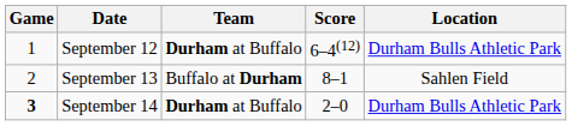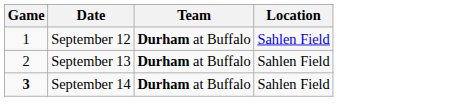 <table class="wikitable" style="text-align:center">
 <tr>
 <th>Game</th>
 <th>Date</th>
 <th>Team</th>
-<th>Score</th>
 <th>Location</th>
 </tr>
 <tr>
 <td>1</td>
 <td>September 12</td>
 <td><strong>Durham</strong> at Buffalo</td>
-<td>6–4<sup>(12)</sup></td>
-<td><a href='#'>Durham Bulls Athletic Park</a></td>
+<td><a href='#'>Sahlen Field</a></td>
 </tr>
 <tr>
 <td>2</td>
 <td>September 13</td>
-<td>Buffalo at <strong>Durham</strong></td>
-<td>8–1</td>
+<td><strong>Durham</strong> at Buffalo</td>
 <td>Sahlen Field</td>
 </tr>
 <tr>
 <td><strong>3</strong></td>
 <td>September 14</td>
 <td><strong>Durham</strong> at Buffalo</td>
-<td>2–0</td>
-<td><a href='#'>Durham Bulls Athletic Park</a></td>
+<td>Sahlen Field</td>
 </tr>
 </table>
